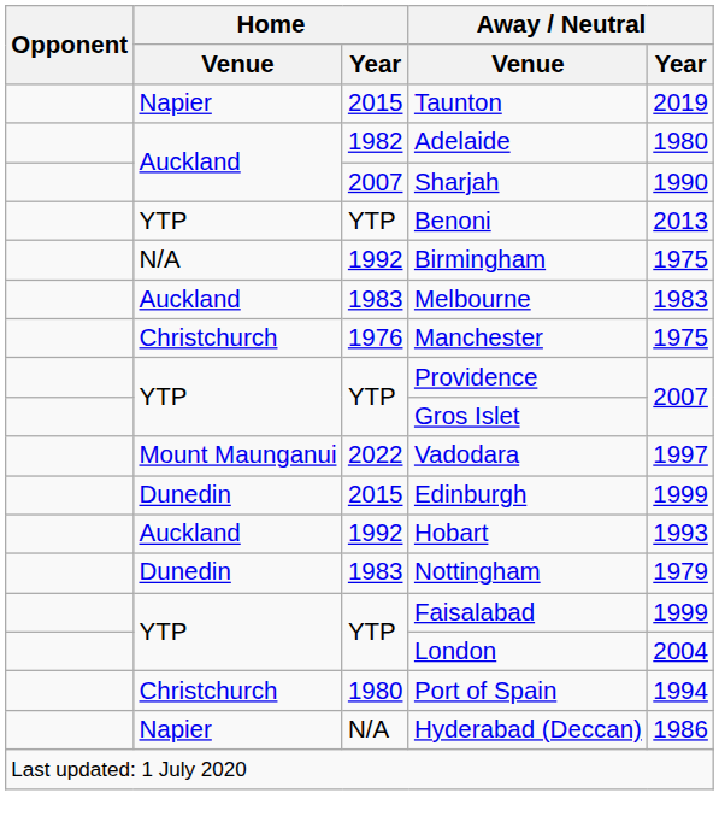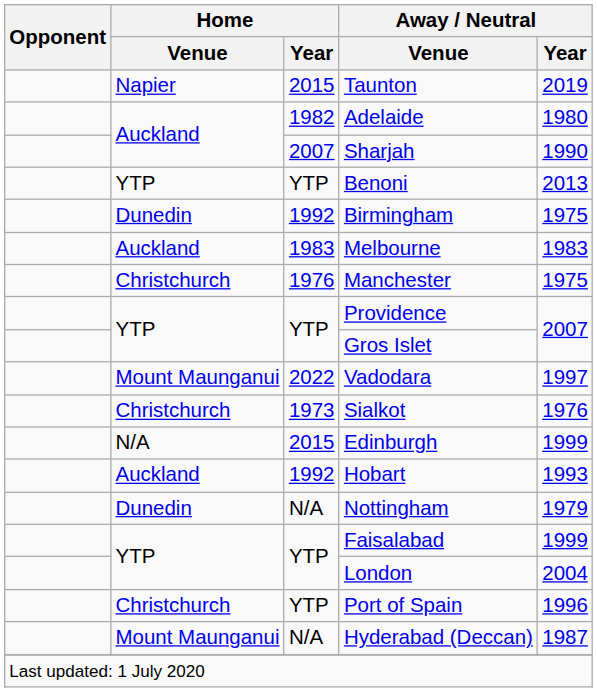 <table class="wikitable plainrowheaders sortable">
 <tr>
 <th rowspan="2">Opponent</th>
 <th colspan="2">Home</th>
 <th colspan="2">Away / Neutral</th>
 </tr>
 <tr>
 <th>Venue</th>
 <th style="text-align:center">Year</th>
 <th style="text-align:center">Venue</th>
 <th style="text-align:center">Year</th>
 </tr>
 <tr>
 <td></td>
 <td><a href='#'>Napier</a></td>
 <td><a href='#'>2015</a> </td>
 <td><a href='#'>Taunton</a></td>
 <td><a href='#'>2019</a> </td>
 </tr>
 <tr>
 <td></td>
 <td rowspan=2><a href='#'>Auckland</a></td>
 <td><a href='#'>1982</a></td>
 <td><a href='#'>Adelaide</a></td>
 <td><a href='#'>1980</a></td>
 </tr>
 <tr>
 <td></td>
 <td><a href='#'>2007</a></td>
 <td><a href='#'>Sharjah</a></td>
 <td><a href='#'>1990</a></td>
 </tr>
 <tr>
 <td></td>
 <td>YTP</td>
 <td>YTP</td>
 <td><a href='#'>Benoni</a></td>
 <td><a href='#'>2013</a> </td>
 </tr>
 <tr>
 <td></td>
-<td>N/A</td>
+<td><a href='#'>Dunedin</a></td>
 <td><a href='#'>1992</a> </td>
 <td><a href='#'>Birmingham</a></td>
 <td><a href='#'>1975</a> </td>
 </tr>
 <tr>
 <td></td>
 <td><a href='#'>Auckland</a></td>
 <td><a href='#'>1983</a></td>
 <td><a href='#'>Melbourne</a></td>
 <td><a href='#'>1983</a></td>
 </tr>
 <tr>
 <td></td>
 <td><a href='#'>Christchurch</a></td>
 <td><a href='#'>1976</a></td>
 <td><a href='#'>Manchester</a></td>
 <td><a href='#'>1975</a> </td>
 </tr>
 <tr>
 <td></td>
 <td rowspan=2>YTP</td>
 <td rowspan=2>YTP</td>
 <td><a href='#'>Providence</a></td>
 <td rowspan=2><a href='#'>2007</a> </td>
 </tr>
 <tr>
 <td></td>
 <td><a href='#'>Gros Islet</a></td>
 </tr>
 <tr>
 <td></td>
 <td><a href='#'>Mount Maunganui</a></td>
 <td><a href='#'>2022</a></td>
 <td><a href='#'>Vadodara</a></td>
 <td><a href='#'>1997</a> </td>
 </tr>
 <tr>
 <td></td>
-<td><a href='#'>Dunedin</a></td>
+<td><a href='#'>Christchurch</a></td>
+<td><a href='#'>1973</a></td>
+<td><a href='#'>Sialkot</a></td>
+<td><a href='#'>1976</a></td>
+</tr>
+<tr>
+<td></td>
+<td>N/A</td>
 <td><a href='#'>2015</a></td>
 <td><a href='#'>Edinburgh</a></td>
 <td><a href='#'>1999</a> </td>
 </tr>
 <tr>
 <td></td>
 <td><a href='#'>Auckland</a></td>
 <td><a href='#'>1992</a> </td>
 <td><a href='#'>Hobart</a></td>
 <td><a href='#'>1993</a></td>
 </tr>
 <tr>
 <td></td>
 <td><a href='#'>Dunedin</a></td>
-<td><a href='#'>1983</a></td>
+<td>N/A</td>
 <td><a href='#'>Nottingham</a></td>
 <td><a href='#'>1979</a> </td>
 </tr>
 <tr>
 <td></td>
 <td rowspan=2>YTP</td>
 <td rowspan=2>YTP</td>
 <td><a href='#'>Faisalabad</a></td>
 <td><a href='#'>1999</a> </td>
 </tr>
 <tr>
 <td></td>
 <td><a href='#'>London</a></td>
 <td><a href='#'>2004</a></td>
 </tr>
 <tr>
 <td></td>
 <td><a href='#'>Christchurch</a></td>
-<td><a href='#'>1980</a></td>
+<td>YTP</td>
 <td><a href='#'>Port of Spain</a></td>
-<td><a href='#'>1994</a></td>
+<td><a href='#'>1996</a></td>
 </tr>
 <tr>
 <td></td>
-<td><a href='#'>Napier</a></td>
+<td><a href='#'>Mount Maunganui</a></td>
 <td>N/A</td>
 <td><a href='#'>Hyderabad (Deccan)</a></td>
-<td><a href='#'>1986</a> </td>
+<td><a href='#'>1987</a> </td>
 </tr>
 <tr>
 </tr>
 <tr class=sortbottom>
 <td colspan=5><small>Last updated: 1 July 2020</small></td>
 </tr>
 </table>
